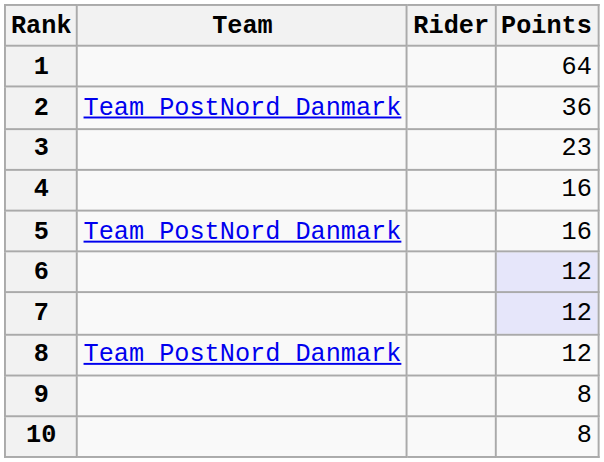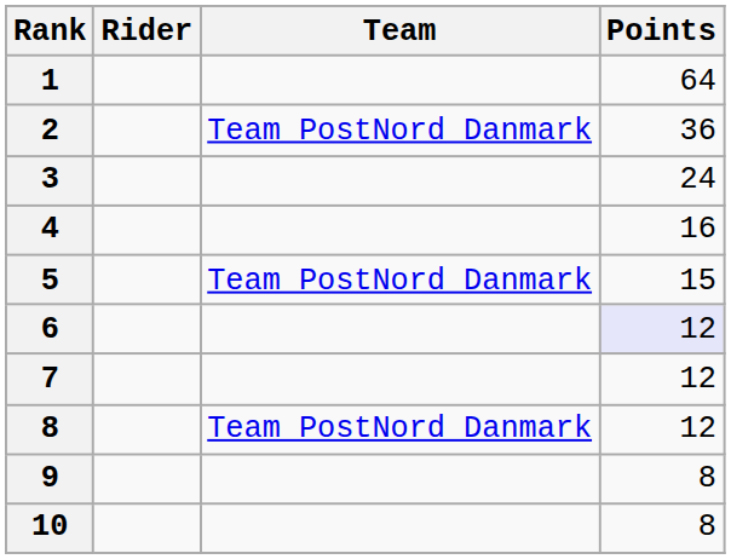 <table class="wikitable" margin-bottom:0;">
 <tr>
 <th scope="col">Rank</th>
+<th scope="col">Rider</th>
 <th scope="col">Team</th>
-<th scope="col">Rider</th>
 <th scope="col">Points</th>
 </tr>
 <tr>
 <th scope="row">1</th>
+<td> </td>
 <td></td>
-<td> </td>
 <td align="right">64</td>
 </tr>
 <tr>
 <th scope="row">2</th>
+<td></td>
 <td><a href='#'>Team PostNord Danmark</a></td>
-<td></td>
 <td align="right">36</td>
 </tr>
 <tr>
 <th scope="row">3</th>
 <td></td>
 <td></td>
-<td align="right">23</td>
+<td align="right">24</td>
 </tr>
 <tr>
 <th scope="row">4</th>
 <td></td>
 <td></td>
 <td align="right">16</td>
 </tr>
 <tr>
 <th scope="row">5</th>
+<td></td>
 <td><a href='#'>Team PostNord Danmark</a></td>
-<td></td>
-<td align="right">16</td>
+<td align="right">15</td>
 </tr>
 <tr>
 <th scope="row">6</th>
 <td></td>
 <td></td>
 <td align="right" style="background: lavender;">12</td>
 </tr>
 <tr>
 <th scope="row">7</th>
 <td></td>
 <td></td>
-<td align="right" style="background: lavender;">12</td>
+<td align="right">12</td>
 </tr>
 <tr>
 <th scope="row">8</th>
+<td></td>
 <td><a href='#'>Team PostNord Danmark</a></td>
-<td></td>
 <td align="right">12</td>
 </tr>
 <tr>
 <th scope="row">9</th>
 <td></td>
 <td></td>
 <td align="right">8</td>
 </tr>
 <tr>
 <th scope="row">10</th>
 <td></td>
 <td></td>
 <td align="right">8</td>
 </tr>
 </table>
